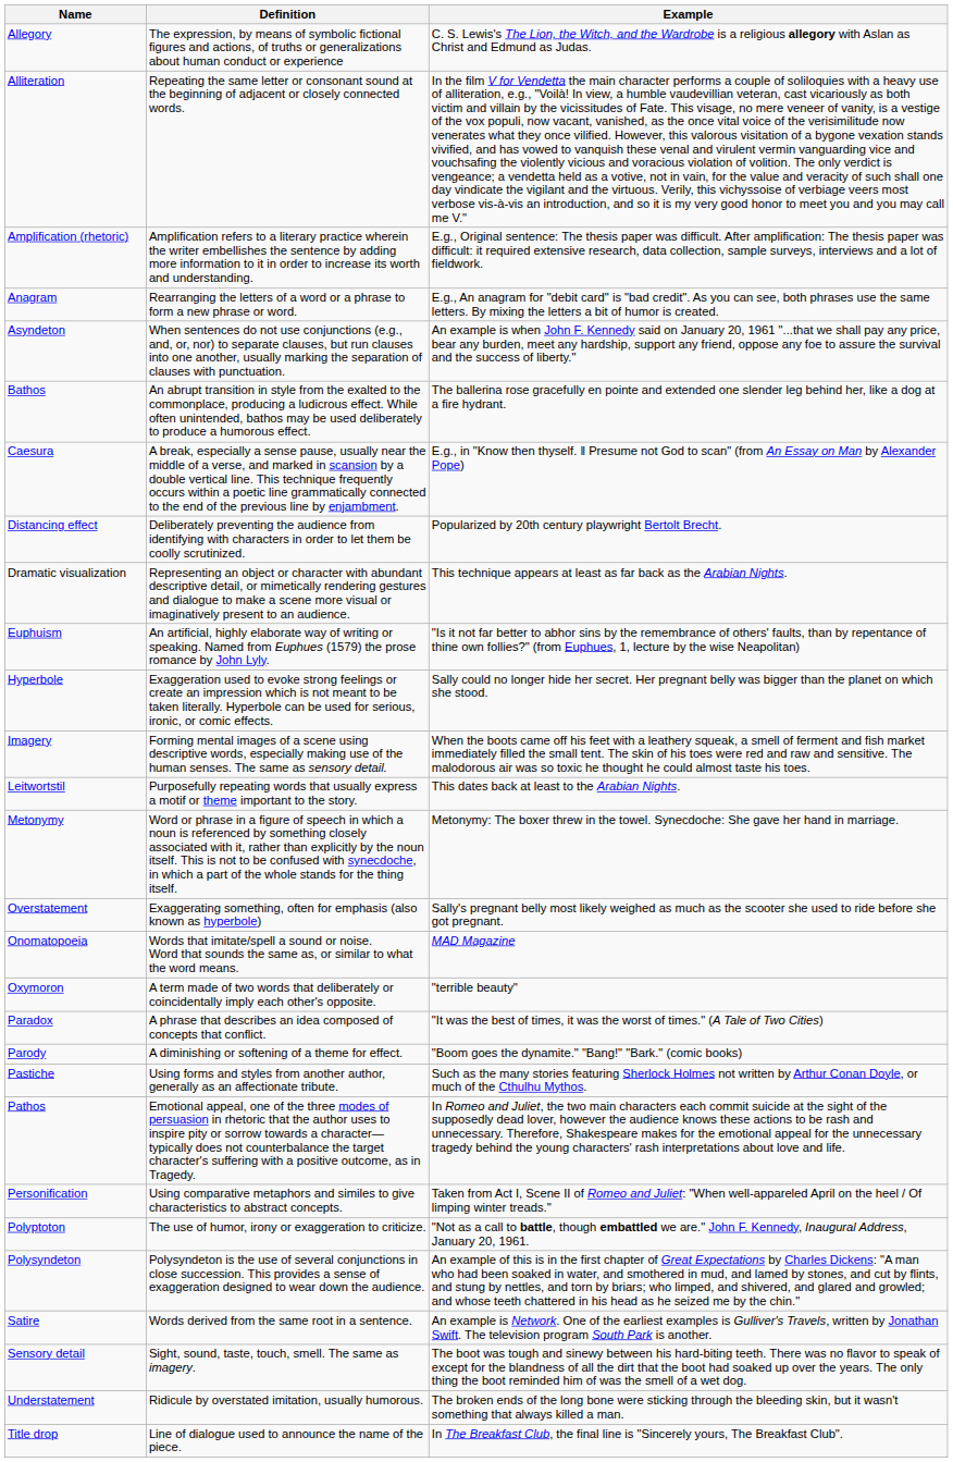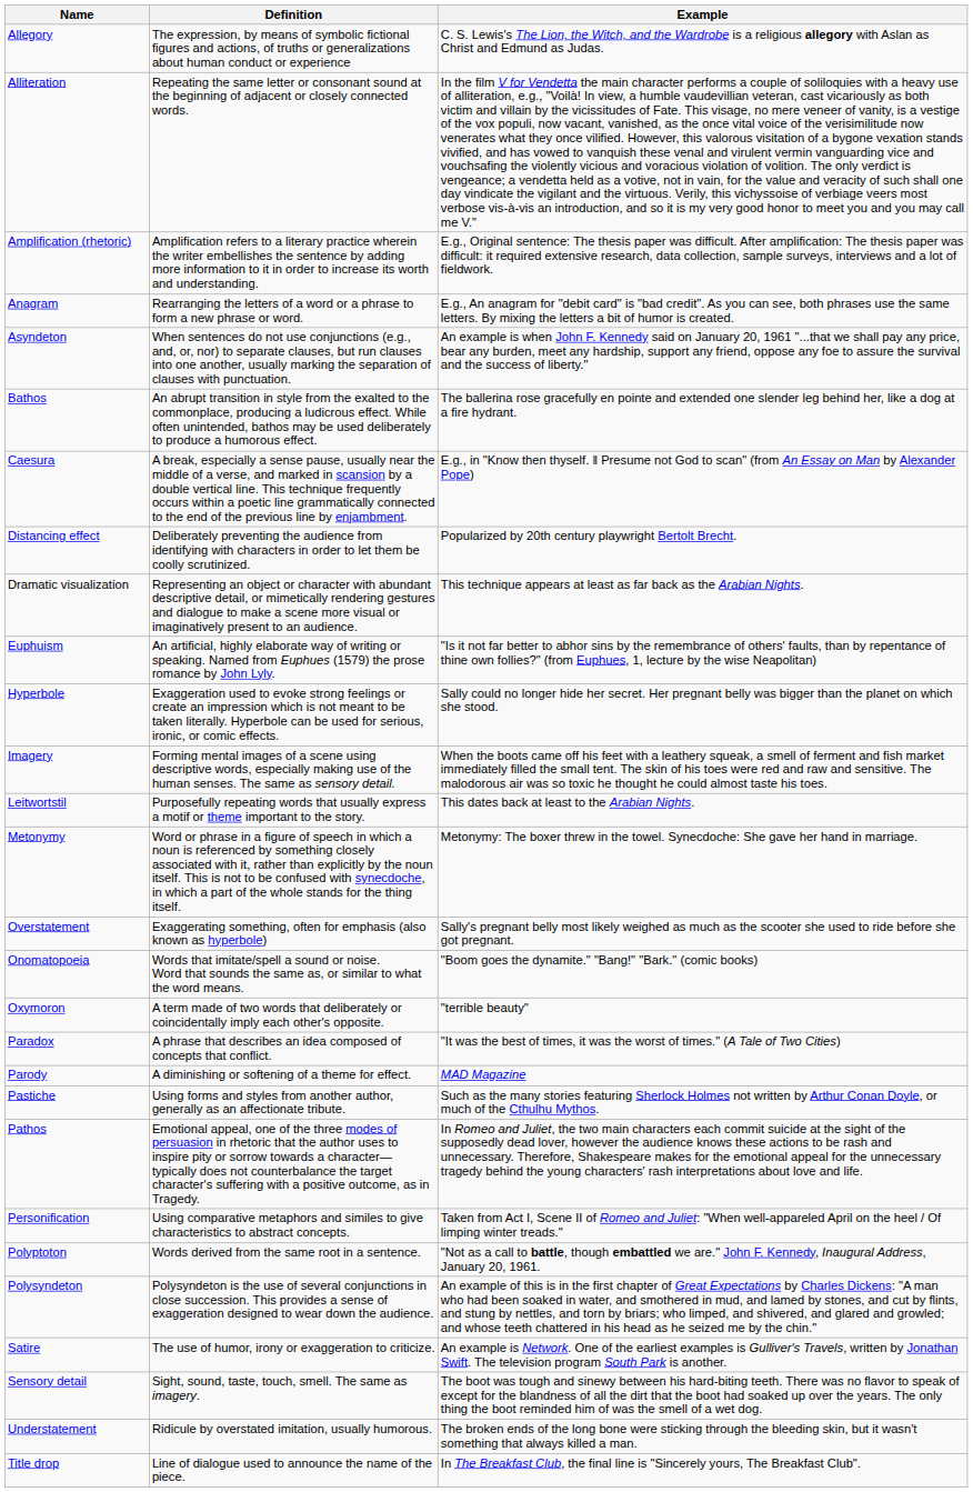 <table class="wikitable sortable" style="border:1px;; width:98%;">
 <tr valign="top">
 <th style="width:15%">Name</th>
 <th style="width:30%">Definition</th>
 <th style="width:70%">Example</th>
 </tr>
 <tr valign="top">
 <td><a href='#'>Allegory</a></td>
 <td>The expression, by means of symbolic fictional figures and actions, of truths or generalizations about human conduct or experience</td>
 <td>C. S. Lewis's <a href='#'><em>The Lion, the Witch, and the Wardrobe</em></a> is a religious <strong>allegory</strong> with Aslan as Christ and Edmund as Judas.</td>
 </tr>
 <tr valign="top">
 <td><a href='#'>Alliteration</a></td>
 <td>Repeating the same letter or consonant sound at the beginning of adjacent or closely connected words.</td>
 <td>In the film <em><a href='#'>V for Vendetta</a></em> the main character performs a couple of soliloquies with a heavy use of alliteration, e.g., "Voilà! In view, a humble vaudevillian veteran, cast vicariously as both victim and villain by the vicissitudes of Fate. This visage, no mere veneer of vanity, is a vestige of the vox populi, now vacant, vanished, as the once vital voice of the verisimilitude now venerates what they once vilified. However, this valorous visitation of a bygone vexation stands vivified, and has vowed to vanquish these venal and virulent vermin vanguarding vice and vouchsafing the violently vicious and voracious violation of volition. The only verdict is vengeance; a vendetta held as a votive, not in vain, for the value and veracity of such shall one day vindicate the vigilant and the virtuous. Verily, this vichyssoise of verbiage veers most verbose vis-à-vis an introduction, and so it is my very good honor to meet you and you may call me V."</td>
 </tr>
 <tr valign="top">
 <td><a href='#'>Amplification (rhetoric)</a></td>
 <td>Amplification refers to a literary practice wherein the writer embellishes the sentence by adding more information to it in order to increase its worth and understanding.</td>
 <td>E.g., Original sentence: The thesis paper was difficult. After amplification: The thesis paper was difficult: it required extensive research, data collection, sample surveys, interviews and a lot of fieldwork.</td>
 </tr>
 <tr valign="top">
 <td><a href='#'>Anagram</a></td>
 <td>Rearranging the letters of a word or a phrase to form a new phrase or word.</td>
 <td>E.g., An anagram for "debit card" is "bad credit". As you can see, both phrases use the same letters. By mixing the letters a bit of humor is created.</td>
 </tr>
 <tr valign="top">
 <td><a href='#'>Asyndeton</a></td>
 <td>When sentences do not use conjunctions (e.g., and, or, nor) to separate clauses, but run clauses into one another, usually marking the separation of clauses with punctuation.</td>
 <td>An example is when <a href='#'>John F. Kennedy</a> said on January 20, 1961 "...that we shall pay any price, bear any burden, meet any hardship, support any friend, oppose any foe to assure the survival and the success of liberty."</td>
 </tr>
 <tr valign="top">
 <td><a href='#'>Bathos</a></td>
 <td>An abrupt transition in style from the exalted to the commonplace, producing a ludicrous effect.  While often unintended, bathos may be used deliberately to produce a humorous effect.</td>
 <td>The ballerina rose gracefully en pointe and extended one slender leg behind her, like a dog at a fire hydrant.</td>
 </tr>
 <tr valign="top">
 <td><a href='#'>Caesura</a></td>
 <td>A break, especially a sense pause, usually near the middle of a verse, and marked in <a href='#'>scansion</a> by a double vertical line. This technique frequently occurs within a poetic line grammatically connected to the end of the previous line by <a href='#'>enjambment</a>.</td>
 <td>E.g., in "Know then thyself. ‖ Presume not God to scan" (from <em><a href='#'>An Essay on Man</a></em> by <a href='#'>Alexander Pope</a>)</td>
 </tr>
 <tr valign="top">
 <td><a href='#'>Distancing effect</a></td>
 <td>Deliberately preventing the audience from identifying with characters in order to let them be coolly scrutinized.</td>
 <td>Popularized by 20th century playwright <a href='#'>Bertolt Brecht</a>.</td>
 </tr>
 <tr valign="top">
 <td>Dramatic visualization</td>
 <td>Representing an object or character with abundant descriptive detail, or mimetically rendering gestures and dialogue to make a scene more visual or imaginatively present to an audience.</td>
 <td>This technique appears at least as far back as the <em><a href='#'>Arabian Nights</a></em>.</td>
 </tr>
 <tr valign="top">
 <td><a href='#'>Euphuism</a></td>
 <td>An artificial, highly elaborate way of writing or speaking. Named from <em>Euphues</em> (1579) the prose romance by <a href='#'>John Lyly</a>.</td>
 <td>"Is it not far better to abhor sins by the remembrance of others' faults, than by repentance of thine own follies?" (from <a href='#'>Euphues</a>, 1, lecture by the wise Neapolitan)</td>
 </tr>
 <tr valign="top">
 <td><a href='#'>Hyperbole</a></td>
 <td>Exaggeration used to evoke strong feelings or create an impression which is not meant to be taken literally. Hyperbole can be used for serious, ironic, or comic effects.</td>
 <td>Sally could no longer hide her secret. Her pregnant belly was bigger than the planet on which she stood.</td>
 </tr>
 <tr valign="top">
 <td><a href='#'>Imagery</a></td>
 <td>Forming mental images of a scene using descriptive words, especially making use of the human senses. The same as <em>sensory detail.</em></td>
 <td>When the boots came off his feet with a leathery squeak, a smell of ferment and fish market immediately filled the small tent. The skin of his toes were red and raw and sensitive. The malodorous air was so toxic he thought he could almost taste his toes.</td>
 </tr>
 <tr valign="top">
 <td><a href='#'>Leitwortstil</a></td>
 <td>Purposefully repeating words that usually express a motif or <a href='#'>theme</a> important to the story.</td>
 <td>This dates back at least to the <em><a href='#'>Arabian Nights</a></em>.</td>
 </tr>
 <tr valign="top">
 <td><a href='#'>Metonymy</a></td>
 <td>Word or phrase in a figure of speech in which a noun is referenced by something closely associated with it, rather than explicitly by the noun itself. This is not to be confused with <a href='#'>synecdoche</a>, in which a part of the whole stands for the thing itself.</td>
 <td>Metonymy: The boxer threw in the towel. Synecdoche: She gave her hand in marriage.</td>
 </tr>
 <tr valign="top">
 <td><a href='#'>Overstatement</a></td>
 <td>Exaggerating something, often for emphasis (also known as <a href='#'>hyperbole</a>)</td>
 <td>Sally's pregnant belly most likely weighed as much as the scooter she used to ride before she got pregnant.</td>
 </tr>
 <tr valign="top">
 <td><a href='#'>Onomatopoeia</a></td>
 <td>Words that imitate/spell a sound or noise.<br>Word that sounds the same as, or similar to what the word means.</td>
-<td><em><a href='#'>MAD Magazine</a></em></td>
+<td>"Boom goes the dynamite." "Bang!" "Bark." (comic books)</td>
 </tr>
 <tr valign="top">
 <td><a href='#'>Oxymoron</a></td>
 <td>A term made of two words that deliberately or coincidentally imply each other's opposite.</td>
 <td>"terrible beauty"</td>
 </tr>
 <tr valign="top">
 <td><a href='#'>Paradox</a></td>
 <td>A phrase that describes an idea composed of concepts that conflict.</td>
 <td>"It was the best of times, it was the worst of times." (<em>A Tale of Two Cities</em>)</td>
 </tr>
 <tr valign="top">
 <td><a href='#'>Parody</a></td>
 <td>A diminishing or softening of a theme for effect.</td>
-<td>"Boom goes the dynamite." "Bang!" "Bark." (comic books)</td>
+<td><em><a href='#'>MAD Magazine</a></em></td>
 </tr>
 <tr valign="top">
 <td><a href='#'>Pastiche</a></td>
 <td>Using forms and styles from another author, generally as an affectionate tribute.</td>
 <td>Such as the many stories featuring <a href='#'>Sherlock Holmes</a> not written by <a href='#'>Arthur Conan Doyle</a>, or much of the <a href='#'>Cthulhu Mythos</a>.</td>
 </tr>
 <tr valign="top">
 <td><a href='#'>Pathos</a></td>
 <td>Emotional appeal, one of the three <a href='#'>modes of persuasion</a> in rhetoric that the author uses to inspire pity or sorrow towards a character—typically does not counterbalance the target character's suffering with a positive outcome, as in Tragedy.</td>
 <td>In <em>Romeo and Juliet</em>, the two main characters each commit suicide at the sight of the supposedly dead lover, however the audience knows these actions to be rash and unnecessary. Therefore, Shakespeare makes for the emotional appeal for the unnecessary tragedy behind the young characters' rash interpretations about love and life.</td>
 </tr>
 <tr valign="top">
 <td><a href='#'>Personification</a></td>
 <td>Using comparative metaphors and similes to give characteristics to abstract concepts.</td>
 <td>Taken from Act I, Scene II of <em><a href='#'>Romeo and Juliet</a></em>: "When well-appareled April on the heel / Of limping winter treads."</td>
 </tr>
 <tr valign="top">
 <td><a href='#'>Polyptoton</a></td>
-<td>The use of humor, irony or exaggeration to criticize.</td>
+<td>Words derived from the same root in a sentence.</td>
 <td>"Not as a call to <strong>battle</strong>, though <strong>embattled</strong> we are." <a href='#'>John F. Kennedy</a>, <em>Inaugural Address</em>, January 20, 1961.</td>
 </tr>
 <tr valign="top">
 <td><a href='#'>Polysyndeton</a></td>
 <td>Polysyndeton is the use of several conjunctions in close succession. This provides a sense of exaggeration designed to wear down the audience.</td>
 <td>An example of this is in the first chapter of <em><a href='#'>Great Expectations</a></em> by <a href='#'>Charles Dickens</a>: "A man who had been soaked in water, and smothered in mud, and lamed by stones, and cut by flints, and stung by nettles, and torn by briars; who limped, and shivered, and glared and growled; and whose teeth chattered in his head as he seized me by the chin."</td>
 </tr>
 <tr valign="top">
 <td><a href='#'>Satire</a></td>
-<td>Words derived from the same root in a sentence.</td>
+<td>The use of humor, irony or exaggeration to criticize.</td>
 <td>An example is <em><a href='#'>Network</a></em>. One of the earliest examples is <em>Gulliver's Travels</em>, written by <a href='#'>Jonathan Swift</a>. The television program <em><a href='#'>South Park</a></em> is another.</td>
 </tr>
 <tr valign="top">
 <td><a href='#'>Sensory detail</a></td>
 <td>Sight, sound, taste, touch, smell. The same as <em>imagery</em>.</td>
 <td>The boot was tough and sinewy between his hard-biting teeth. There was no flavor to speak of except for the blandness of all the dirt that the boot had soaked up over the years. The only thing the boot reminded him of was the smell of a wet dog.</td>
 </tr>
 <tr valign="top">
 <td><a href='#'>Understatement</a></td>
 <td>Ridicule by overstated imitation, usually humorous.</td>
 <td>The broken ends of the long bone were sticking through the bleeding skin, but it wasn't something that always killed a man.</td>
 </tr>
 <tr valign="top"| >
 <td><a href='#'>Title drop</a></td>
 <td>Line of dialogue used to announce the name of the piece.</td>
 <td>In <em><a href='#'>The Breakfast Club</a></em>, the final line is "Sincerely yours, The Breakfast Club".</td>
 </tr>
 </table>
